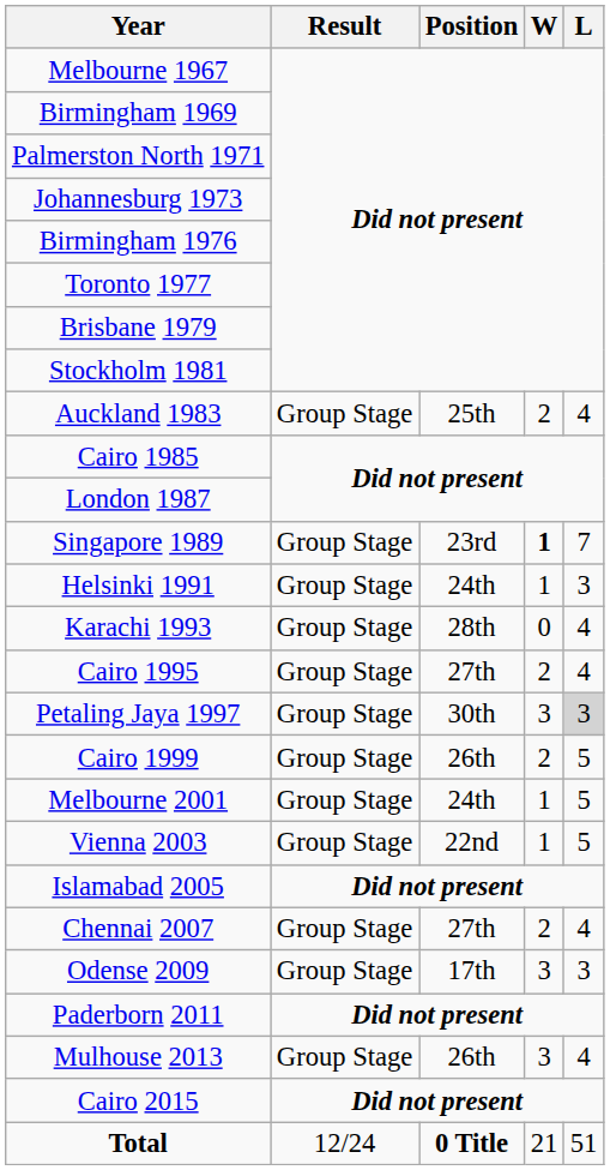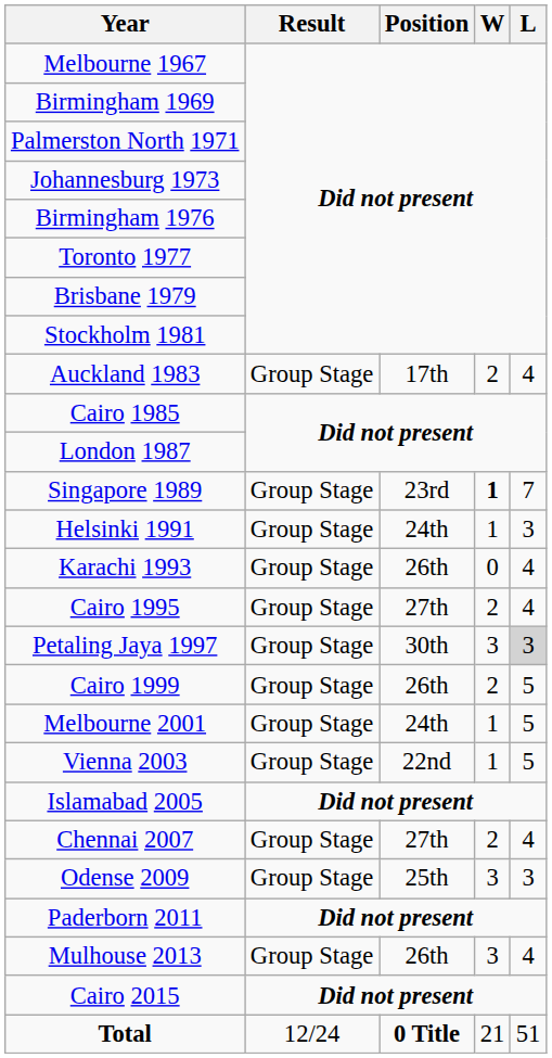 <table class="wikitable" style="text-align: center;">
 <tr>
 <th>Year</th>
 <th>Result</th>
 <th>Position</th>
 <th>W</th>
 <th>L</th>
 </tr>
 <tr>
 <td> <a href='#'>Melbourne</a> <a href='#'>1967</a></td>
 <td rowspan="8" colspan="4" align="center"><strong><em>Did not present</em></strong></td>
 </tr>
 <tr>
 <td> <a href='#'>Birmingham</a> <a href='#'>1969</a></td>
 </tr>
 <tr>
 <td> <a href='#'>Palmerston North</a> <a href='#'>1971</a></td>
 </tr>
 <tr>
 <td> <a href='#'>Johannesburg</a> <a href='#'>1973</a></td>
 </tr>
 <tr>
 <td> <a href='#'>Birmingham</a> <a href='#'>1976</a></td>
 </tr>
 <tr>
 <td> <a href='#'>Toronto</a> <a href='#'>1977</a></td>
 </tr>
 <tr>
 <td> <a href='#'>Brisbane</a> <a href='#'>1979</a></td>
 </tr>
 <tr>
 <td> <a href='#'>Stockholm</a> <a href='#'>1981</a></td>
 </tr>
 <tr>
 <td> <a href='#'>Auckland</a> <a href='#'>1983</a></td>
 <td>Group Stage</td>
-<td>25th</td>
+<td>17th</td>
 <td>2</td>
 <td>4</td>
 </tr>
 <tr>
 <td> <a href='#'>Cairo</a> <a href='#'>1985</a></td>
 <td rowspan="2" colspan="4" align="center"><strong><em>Did not present</em></strong></td>
 </tr>
 <tr>
 <td> <a href='#'>London</a> <a href='#'>1987</a></td>
 </tr>
 <tr>
 <td> <a href='#'>Singapore</a> <a href='#'>1989</a></td>
 <td>Group Stage</td>
 <td>23rd</td>
 <td><strong>1</strong></td>
 <td>7</td>
 </tr>
 <tr>
 <td> <a href='#'>Helsinki</a> <a href='#'>1991</a></td>
 <td>Group Stage</td>
 <td>24th</td>
 <td>1</td>
 <td>3</td>
 </tr>
 <tr>
 <td> <a href='#'>Karachi</a> <a href='#'>1993</a></td>
 <td>Group Stage</td>
-<td>28th</td>
+<td>26th</td>
 <td>0</td>
 <td>4</td>
 </tr>
 <tr>
 <td> <a href='#'>Cairo</a> <a href='#'>1995</a></td>
 <td>Group Stage</td>
 <td>27th</td>
 <td>2</td>
 <td>4</td>
 </tr>
 <tr>
 <td> <a href='#'>Petaling Jaya</a> <a href='#'>1997</a></td>
 <td>Group Stage</td>
 <td>30th</td>
 <td>3</td>
 <td style="background: lightgrey;">3</td>
 </tr>
 <tr>
 <td> <a href='#'>Cairo</a> <a href='#'>1999</a></td>
 <td>Group Stage</td>
 <td>26th</td>
 <td>2</td>
 <td>5</td>
 </tr>
 <tr>
 <td> <a href='#'>Melbourne</a> <a href='#'>2001</a></td>
 <td>Group Stage</td>
 <td>24th</td>
 <td>1</td>
 <td>5</td>
 </tr>
 <tr>
 <td> <a href='#'>Vienna</a> <a href='#'>2003</a></td>
 <td>Group Stage</td>
 <td>22nd</td>
 <td>1</td>
 <td>5</td>
 </tr>
 <tr>
 <td> <a href='#'>Islamabad</a> <a href='#'>2005</a></td>
 <td rowspan="1" colspan="4" align="center"><strong><em>Did not present</em></strong></td>
 </tr>
 <tr>
 <td> <a href='#'>Chennai</a> <a href='#'>2007</a></td>
 <td>Group Stage</td>
 <td>27th</td>
 <td>2</td>
 <td>4</td>
 </tr>
 <tr>
 <td> <a href='#'>Odense</a> <a href='#'>2009</a></td>
 <td>Group Stage</td>
-<td>17th</td>
+<td>25th</td>
 <td>3</td>
 <td>3</td>
 </tr>
 <tr>
 <td> <a href='#'>Paderborn</a> <a href='#'>2011</a></td>
 <td rowspan="1" colspan="4" align="center"><strong><em>Did not present</em></strong></td>
 </tr>
 <tr>
 <td> <a href='#'>Mulhouse</a> <a href='#'>2013</a></td>
 <td>Group Stage</td>
 <td>26th</td>
 <td>3</td>
 <td>4</td>
 </tr>
 <tr>
 <td> <a href='#'>Cairo</a> <a href='#'>2015</a></td>
 <td rowspan="1" colspan="4" align="center"><strong><em>Did not present</em></strong></td>
 </tr>
 <tr>
 <td><strong>Total</strong></td>
 <td>12/24</td>
 <td><strong>0 Title</strong></td>
 <td>21</td>
 <td>51</td>
 </tr>
 </table>
